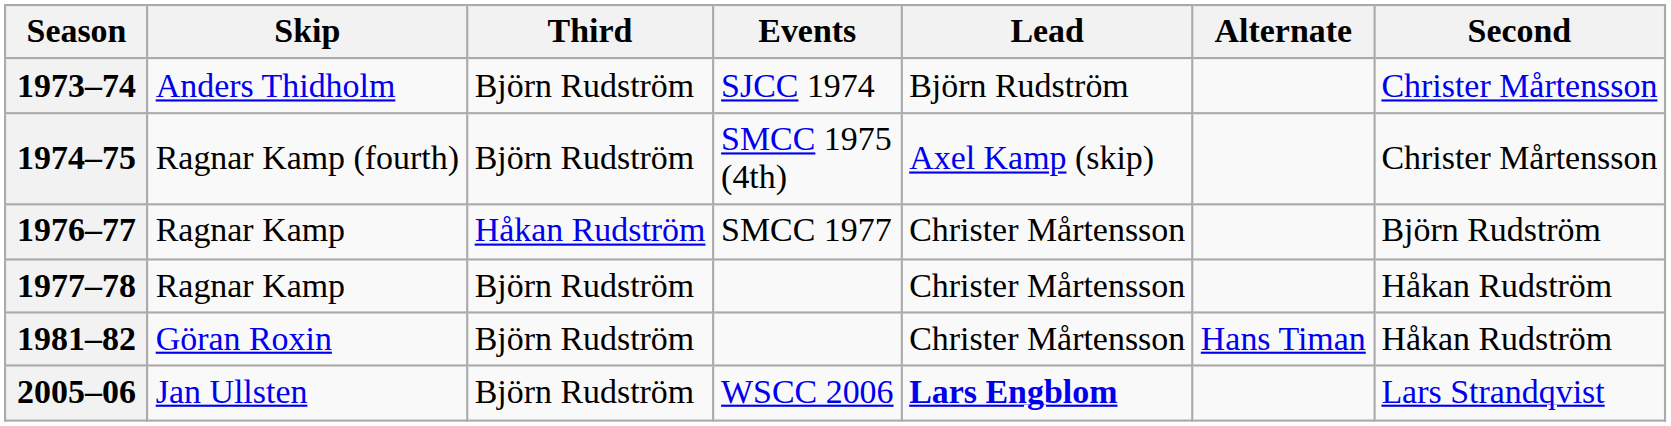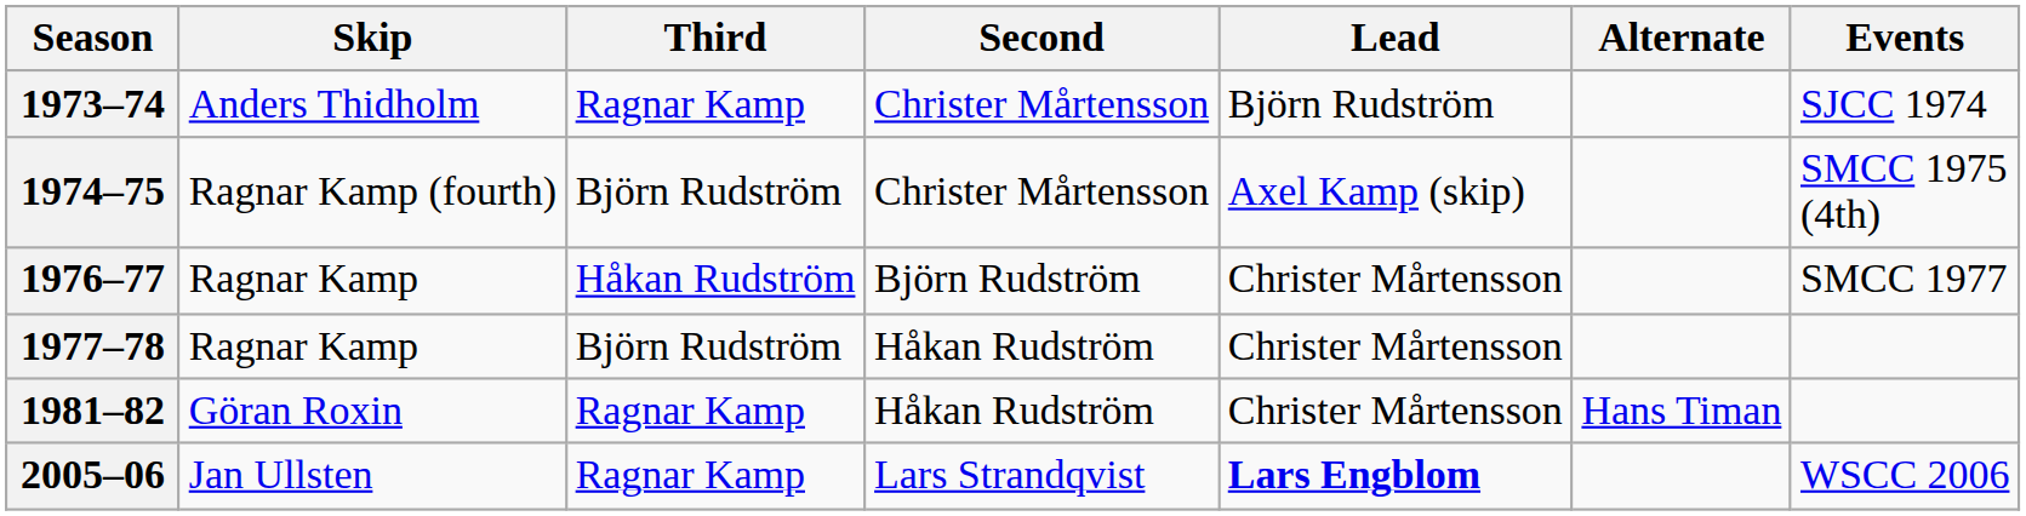 <table class="wikitable">
 <tr>
 <th scope="col" width=60>Season</th>
 <th scope="col">Skip</th>
 <th scope="col">Third</th>
-<th scope="col">Events</th>
+<th scope="col">Second</th>
 <th scope="col">Lead</th>
 <th scope="col">Alternate</th>
-<th scope="col">Second</th>
+<th scope="col">Events</th>
 </tr>
 <tr>
 <th scope="row">1973–74</th>
 <td><a href='#'>Anders Thidholm</a></td>
-<td>Björn Rudström</td>
-<td><a href='#'>SJCC</a> 1974 </td>
+<td><a href='#'>Ragnar Kamp</a></td>
+<td><a href='#'>Christer Mårtensson</a></td>
 <td>Björn Rudström</td>
 <td></td>
-<td><a href='#'>Christer Mårtensson</a></td>
+<td><a href='#'>SJCC</a> 1974 </td>
 </tr>
 <tr>
 <th scope="row">1974–75</th>
 <td>Ragnar Kamp (fourth)</td>
 <td>Björn Rudström</td>
-<td><a href='#'>SMCC</a> 1975 <br> (4th)</td>
+<td>Christer Mårtensson</td>
 <td><a href='#'>Axel Kamp</a> (skip)</td>
 <td></td>
-<td>Christer Mårtensson</td>
+<td><a href='#'>SMCC</a> 1975 <br> (4th)</td>
 </tr>
 <tr>
 <th scope="row">1976–77</th>
 <td>Ragnar Kamp</td>
 <td><a href='#'>Håkan Rudström</a></td>
-<td>SMCC 1977 <br> </td>
+<td>Björn Rudström</td>
 <td>Christer Mårtensson</td>
 <td></td>
-<td>Björn Rudström</td>
+<td>SMCC 1977 <br> </td>
 </tr>
 <tr>
 <th scope="row">1977–78</th>
 <td>Ragnar Kamp</td>
 <td>Björn Rudström</td>
-<td> </td>
+<td>Håkan Rudström</td>
 <td>Christer Mårtensson</td>
 <td></td>
-<td>Håkan Rudström</td>
+<td> </td>
 </tr>
 <tr>
 <th scope="row">1981–82</th>
 <td><a href='#'>Göran Roxin</a></td>
-<td>Björn Rudström</td>
-<td> </td>
+<td><a href='#'>Ragnar Kamp</a></td>
+<td>Håkan Rudström</td>
 <td>Christer Mårtensson</td>
 <td><a href='#'>Hans Timan</a></td>
-<td>Håkan Rudström</td>
+<td> </td>
 </tr>
 <tr>
 <th scope="row">2005–06</th>
 <td><a href='#'>Jan Ullsten</a></td>
-<td>Björn Rudström</td>
-<td><a href='#'>WSCC 2006</a> </td>
+<td><a href='#'>Ragnar Kamp</a></td>
+<td><a href='#'>Lars Strandqvist</a></td>
 <td><strong><a href='#'>Lars Engblom</a></strong></td>
 <td></td>
-<td><a href='#'>Lars Strandqvist</a></td>
+<td><a href='#'>WSCC 2006</a> </td>
 </tr>
 </table>
